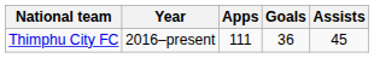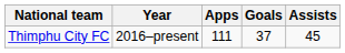 <table class="wikitable" style="text-align:center">
 <tr>
 <th>National team</th>
 <th>Year</th>
 <th>Apps</th>
 <th>Goals</th>
 <th>Assists</th>
 </tr>
 <tr>
 <td rowspan="2"><a href='#'>Thimphu City FC</a></td>
 <td>2016–present</td>
 <td>111</td>
-<td>36</td>
+<td>37</td>
 <td>45</td>
 </tr>
 </table>
